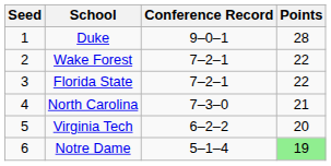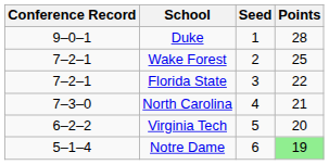 <table class="wikitable" style="text-align:center">
 <tr>
+<th>Conference Record</th>
+<th>School</th>
 <th>Seed</th>
-<th>School</th>
-<th>Conference Record</th>
 <th>Points</th>
 </tr>
 <tr>
+<td>9–0–1</td>
+<td><a href='#'>Duke</a></td>
 <td>1</td>
-<td><a href='#'>Duke</a></td>
-<td>9–0–1</td>
 <td>28</td>
 </tr>
 <tr>
+<td>7–2–1</td>
+<td><a href='#'>Wake Forest</a></td>
 <td>2</td>
-<td><a href='#'>Wake Forest</a></td>
+<td>25</td>
+</tr>
+<tr>
 <td>7–2–1</td>
+<td><a href='#'>Florida State</a></td>
+<td>3</td>
 <td>22</td>
 </tr>
 <tr>
-<td>3</td>
-<td><a href='#'>Florida State</a></td>
-<td>7–2–1</td>
-<td>22</td>
-</tr>
-<tr>
+<td>7–3–0</td>
+<td><a href='#'>North Carolina</a></td>
 <td>4</td>
-<td><a href='#'>North Carolina</a></td>
-<td>7–3–0</td>
 <td>21</td>
 </tr>
 <tr>
+<td>6–2–2</td>
+<td><a href='#'>Virginia Tech</a></td>
 <td>5</td>
-<td><a href='#'>Virginia Tech</a></td>
-<td>6–2–2</td>
 <td>20</td>
 </tr>
 <tr>
+<td>5–1–4</td>
+<td><a href='#'>Notre Dame</a></td>
 <td>6</td>
-<td><a href='#'>Notre Dame</a></td>
-<td>5–1–4</td>
 <td style="background: lightgreen;">19</td>
 </tr>
 </table>
